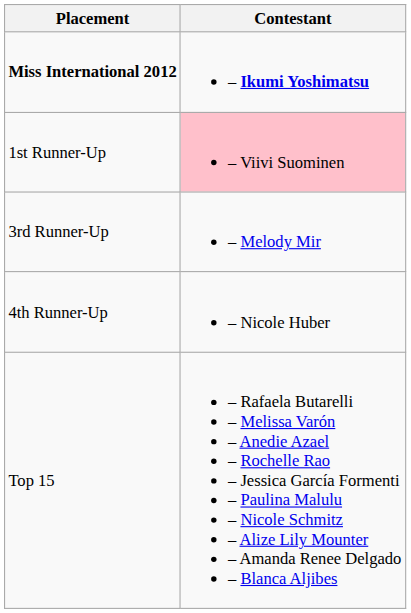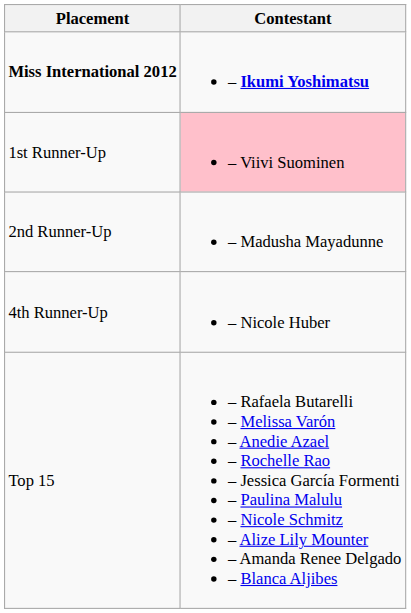 <table class="wikitable sortable" style="font-size:95%;">
 <tr>
 <th>Placement</th>
 <th>Contestant</th>
 </tr>
 <tr>
 <td><strong>Miss International 2012 </strong></td>
 <td><br><ul><li><strong></strong> – <strong><a href='#'>Ikumi Yoshimatsu</a></strong></li></ul></td>
 </tr>
 <tr>
 <td>1st Runner-Up</td>
 <td style="background: pink;"><br><ul><li> – Viivi Suominen</li></ul></td>
 </tr>
 <tr>
-<td>3rd Runner-Up</td>
-<td><br><ul><li> – <a href='#'>Melody Mir</a></li></ul></td>
+<td>2nd Runner-Up</td>
+<td><br><ul><li> – Madusha Mayadunne</li></ul></td>
 </tr>
 <tr>
 <td>4th Runner-Up</td>
 <td><br><ul><li> – Nicole Huber</li></ul></td>
 </tr>
 <tr>
 <td>Top 15</td>
 <td><br><ul><li> – Rafaela Butarelli</li><li> – <a href='#'>Melissa Varón</a></li><li> – <a href='#'>Anedie Azael</a></li><li> – <a href='#'>Rochelle Rao</a></li><li> – Jessica García Formenti</li><li> – <a href='#'>Paulina Malulu</a></li><li> – <a href='#'>Nicole Schmitz</a></li><li> – <a href='#'>Alize Lily Mounter</a></li><li> – Amanda Renee Delgado</li><li> – <a href='#'>Blanca Aljibes</a></li></ul></td>
 </tr>
 </table>
